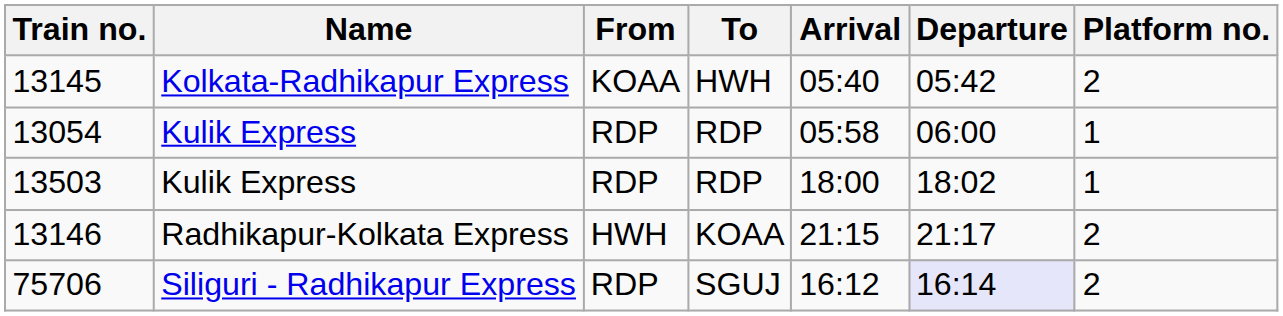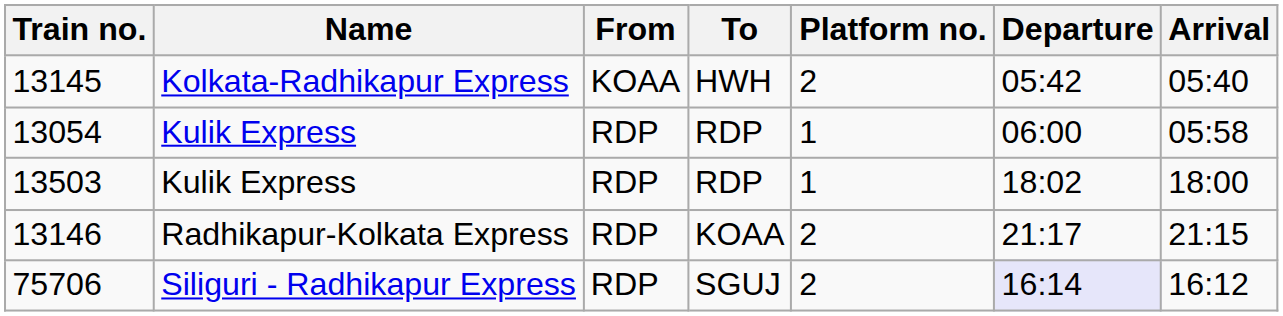 <table class="wikitable">
 <tr>
 <th>Train no.</th>
 <th>Name</th>
 <th>From</th>
 <th>To</th>
+<th>Platform no.</th>
+<th>Departure</th>
 <th>Arrival</th>
-<th>Departure</th>
-<th>Platform no.</th>
 </tr>
 <tr>
 <td>13145</td>
 <td><a href='#'>Kolkata-Radhikapur Express</a></td>
 <td>KOAA</td>
 <td>HWH</td>
+<td>2</td>
+<td>05:42</td>
 <td>05:40</td>
-<td>05:42</td>
-<td>2</td>
 </tr>
 <tr>
 <td>13054</td>
 <td><a href='#'>Kulik Express</a></td>
 <td>RDP</td>
 <td>RDP</td>
+<td>1</td>
+<td>06:00</td>
 <td>05:58</td>
-<td>06:00</td>
-<td>1</td>
 </tr>
 <tr>
 <td>13503</td>
 <td>Kulik Express</td>
 <td>RDP</td>
 <td>RDP</td>
+<td>1</td>
+<td>18:02</td>
 <td>18:00</td>
-<td>18:02</td>
-<td>1</td>
 </tr>
 <tr>
 <td>13146</td>
 <td>Radhikapur-Kolkata Express</td>
-<td>HWH</td>
+<td>RDP</td>
 <td>KOAA</td>
+<td>2</td>
+<td>21:17</td>
 <td>21:15</td>
-<td>21:17</td>
-<td>2</td>
 </tr>
 <tr>
 <td>75706</td>
 <td><a href='#'>Siliguri - Radhikapur Express</a></td>
 <td>RDP</td>
 <td>SGUJ</td>
+<td>2</td>
+<td style="background: lavender;">16:14</td>
 <td>16:12</td>
-<td style="background: lavender;">16:14</td>
-<td>2</td>
 </tr>
 </table>
